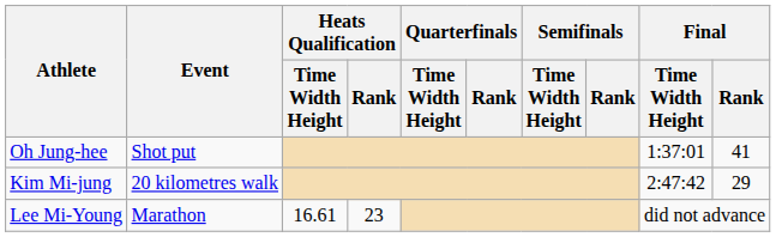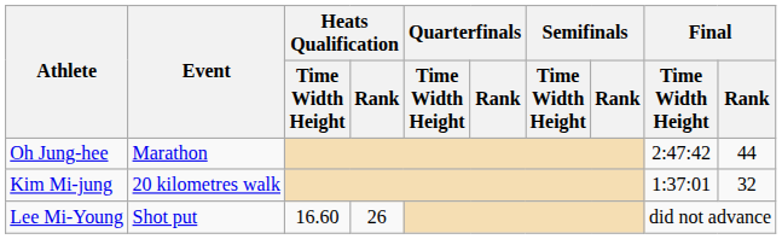 <table class=wikitable style="font-size:90%;">
 <tr>
 <th rowspan="2">Athlete</th>
 <th rowspan="2">Event</th>
 <th colspan="2">Heats <br> Qualification</th>
 <th colspan="2">Quarterfinals</th>
 <th colspan="2">Semifinals</th>
 <th colspan="2">Final</th>
 </tr>
 <tr>
 <th>Time<br>Width<br>Height</th>
 <th>Rank</th>
 <th>Time<br>Width<br>Height</th>
 <th>Rank</th>
 <th>Time<br>Width<br>Height</th>
 <th>Rank</th>
 <th>Time<br>Width<br>Height</th>
 <th>Rank</th>
 </tr>
 <tr>
 <td><a href='#'>Oh Jung-hee</a></td>
-<td><a href='#'>Shot put</a></td>
+<td><a href='#'>Marathon</a></td>
 <td colspan=6 bgcolor="wheat"></td>
-<td align=center>1:37:01</td>
-<td align=center>41</td>
+<td align=center>2:47:42</td>
+<td align=center>44</td>
 </tr>
 <tr>
 <td><a href='#'>Kim Mi-jung</a></td>
 <td><a href='#'>20 kilometres walk</a></td>
 <td colspan=6 bgcolor="wheat"></td>
-<td align=center>2:47:42</td>
-<td align=center>29</td>
+<td align=center>1:37:01</td>
+<td align=center>32</td>
 </tr>
 <tr>
 <td><a href='#'>Lee Mi-Young</a></td>
-<td><a href='#'>Marathon</a></td>
-<td align=center>16.61</td>
-<td align=center>23</td>
+<td><a href='#'>Shot put</a></td>
+<td align=center>16.60</td>
+<td align=center>26</td>
 <td colspan=4 bgcolor="wheat"></td>
 <td align=center colspan=2>did not advance</td>
 </tr>
 </table>
